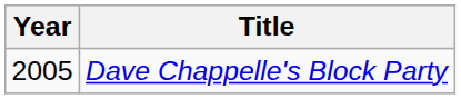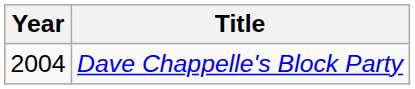 <table class="wikitable plainrowheaders sortable">
 <tr>
 <th>Year</th>
 <th>Title</th>
 </tr>
 <tr>
-<td>2005</td>
+<td>2004</td>
 <td><em><a href='#'>Dave Chappelle's Block Party</a></em></td>
 </tr>
 </table>
